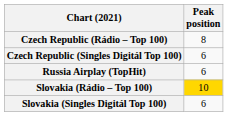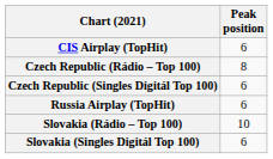 <table class="wikitable plainrowheaders sortable" style="text-align:center">
 <tr>
 <th scope="col">Chart (2021)</th>
 <th scope="col">Peak<br>position</th>
+</tr>
+<tr>
+<th scope="row"><a href='#'>CIS</a> Airplay (TopHit)</th>
+<td>6</td>
 </tr>
 <tr>
 <th scope="row">Czech Republic (Rádio – Top 100)</th>
 <td>8</td>
 </tr>
 <tr>
 <th scope="row">Czech Republic (Singles Digitál Top 100)</th>
 <td>6</td>
 </tr>
 <tr>
 <th scope="row">Russia Airplay (TopHit)</th>
 <td>6</td>
 </tr>
 <tr>
 <th scope="row">Slovakia (Rádio – Top 100)</th>
-<td style="background: gold;">10</td>
+<td>10</td>
 </tr>
 <tr>
 <th scope="row">Slovakia (Singles Digitál Top 100)</th>
 <td>6</td>
 </tr>
 </table>
